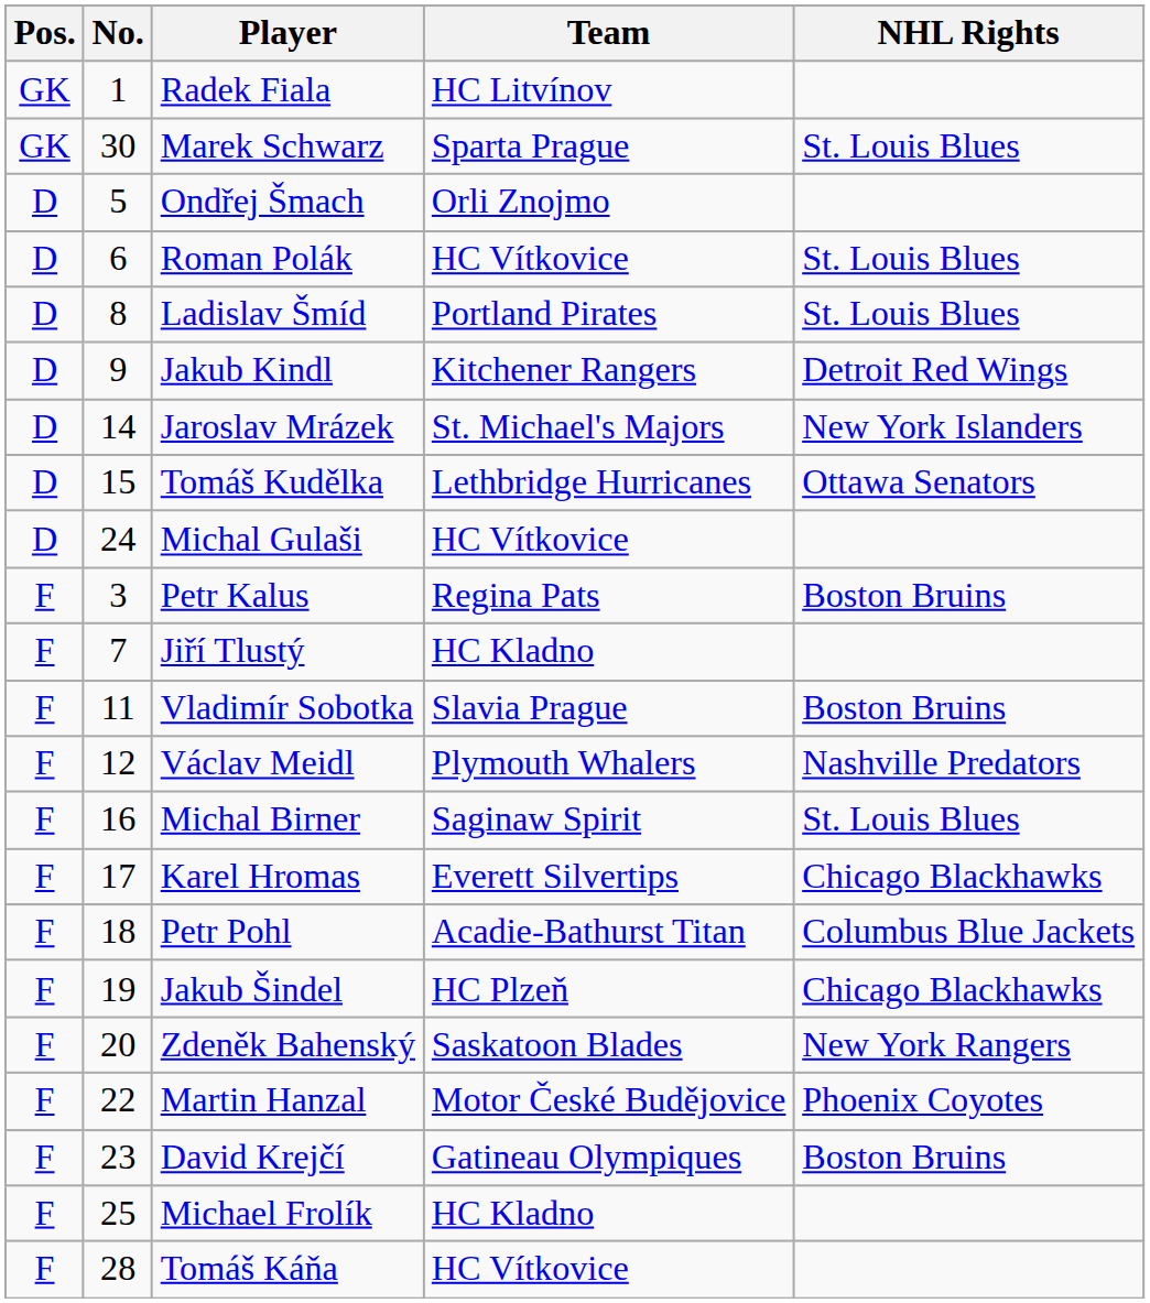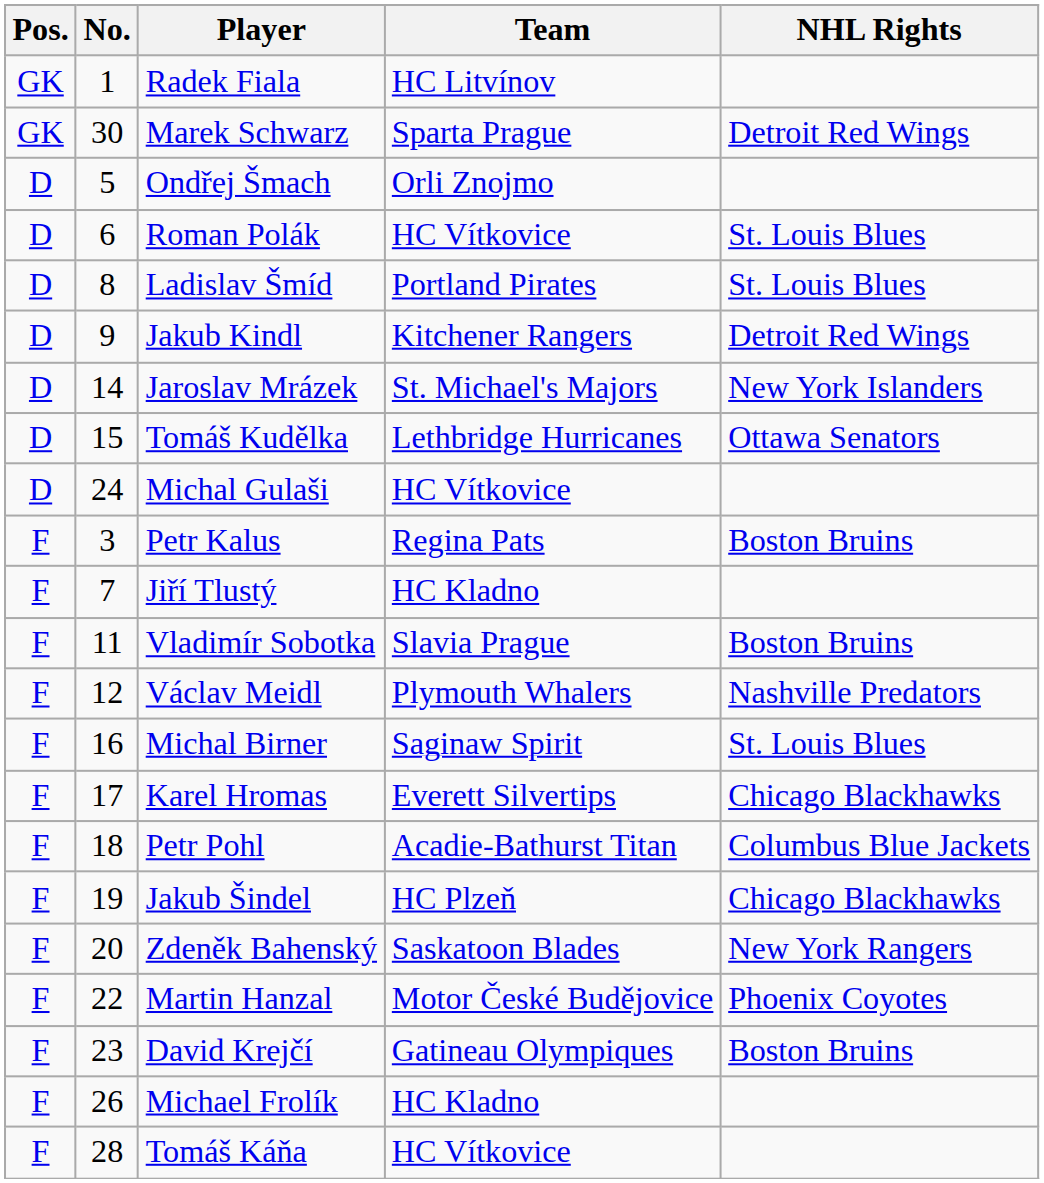 <table class="wikitable sortable">
 <tr>
 <th>Pos.</th>
 <th>No.</th>
 <th>Player</th>
 <th>Team</th>
 <th>NHL Rights</th>
 </tr>
 <tr>
 <td style="text-align:center;"><a href='#'>GK</a></td>
 <td style="text-align:center;">1</td>
 <td><a href='#'>Radek Fiala</a></td>
 <td> <a href='#'>HC Litvínov</a></td>
 <td></td>
 </tr>
 <tr>
 <td style="text-align:center;"><a href='#'>GK</a></td>
 <td style="text-align:center;">30</td>
 <td><a href='#'>Marek Schwarz</a></td>
 <td> <a href='#'>Sparta Prague</a></td>
-<td><a href='#'>St. Louis Blues</a></td>
+<td><a href='#'>Detroit Red Wings</a></td>
 </tr>
 <tr>
 <td style="text-align:center;"><a href='#'>D</a></td>
 <td style="text-align:center;">5</td>
 <td><a href='#'>Ondřej Šmach</a></td>
 <td> <a href='#'>Orli Znojmo</a></td>
 <td></td>
 </tr>
 <tr>
 <td style="text-align:center;"><a href='#'>D</a></td>
 <td style="text-align:center;">6</td>
 <td><a href='#'>Roman Polák</a></td>
 <td> <a href='#'>HC Vítkovice</a></td>
 <td><a href='#'>St. Louis Blues</a></td>
 </tr>
 <tr>
 <td style="text-align:center;"><a href='#'>D</a></td>
 <td style="text-align:center;">8</td>
 <td><a href='#'>Ladislav Šmíd</a></td>
 <td> <a href='#'>Portland Pirates</a></td>
 <td><a href='#'>St. Louis Blues</a></td>
 </tr>
 <tr>
 <td style="text-align:center;"><a href='#'>D</a></td>
 <td style="text-align:center;">9</td>
 <td><a href='#'>Jakub Kindl</a></td>
 <td> <a href='#'>Kitchener Rangers</a></td>
 <td><a href='#'>Detroit Red Wings</a></td>
 </tr>
 <tr>
 <td style="text-align:center;"><a href='#'>D</a></td>
 <td style="text-align:center;">14</td>
 <td><a href='#'>Jaroslav Mrázek</a></td>
 <td> <a href='#'>St. Michael's Majors</a></td>
 <td><a href='#'>New York Islanders</a></td>
 </tr>
 <tr>
 <td style="text-align:center;"><a href='#'>D</a></td>
 <td style="text-align:center;">15</td>
 <td><a href='#'>Tomáš Kudělka</a></td>
 <td> <a href='#'>Lethbridge Hurricanes</a></td>
 <td><a href='#'>Ottawa Senators</a></td>
 </tr>
 <tr>
 <td style="text-align:center;"><a href='#'>D</a></td>
 <td style="text-align:center;">24</td>
 <td><a href='#'>Michal Gulaši</a></td>
 <td> <a href='#'>HC Vítkovice</a></td>
 <td></td>
 </tr>
 <tr>
 <td style="text-align:center;"><a href='#'>F</a></td>
 <td style="text-align:center;">3</td>
 <td><a href='#'>Petr Kalus</a></td>
 <td> <a href='#'>Regina Pats</a></td>
 <td><a href='#'>Boston Bruins</a></td>
 </tr>
 <tr>
 <td style="text-align:center;"><a href='#'>F</a></td>
 <td style="text-align:center;">7</td>
 <td><a href='#'>Jiří Tlustý</a></td>
 <td> <a href='#'>HC Kladno</a></td>
 <td></td>
 </tr>
 <tr>
 <td style="text-align:center;"><a href='#'>F</a></td>
 <td style="text-align:center;">11</td>
 <td><a href='#'>Vladimír Sobotka</a></td>
 <td> <a href='#'>Slavia Prague</a></td>
 <td><a href='#'>Boston Bruins</a></td>
 </tr>
 <tr>
 <td style="text-align:center;"><a href='#'>F</a></td>
 <td style="text-align:center;">12</td>
 <td><a href='#'>Václav Meidl</a></td>
 <td> <a href='#'>Plymouth Whalers</a></td>
 <td><a href='#'>Nashville Predators</a></td>
 </tr>
 <tr>
 <td style="text-align:center;"><a href='#'>F</a></td>
 <td style="text-align:center;">16</td>
 <td><a href='#'>Michal Birner</a></td>
 <td> <a href='#'>Saginaw Spirit</a></td>
 <td><a href='#'>St. Louis Blues</a></td>
 </tr>
 <tr>
 <td style="text-align:center;"><a href='#'>F</a></td>
 <td style="text-align:center;">17</td>
 <td><a href='#'>Karel Hromas</a></td>
 <td> <a href='#'>Everett Silvertips</a></td>
 <td><a href='#'>Chicago Blackhawks</a></td>
 </tr>
 <tr>
 <td style="text-align:center;"><a href='#'>F</a></td>
 <td style="text-align:center;">18</td>
 <td><a href='#'>Petr Pohl</a></td>
 <td> <a href='#'>Acadie-Bathurst Titan</a></td>
 <td><a href='#'>Columbus Blue Jackets</a></td>
 </tr>
 <tr>
 <td style="text-align:center;"><a href='#'>F</a></td>
 <td style="text-align:center;">19</td>
 <td><a href='#'>Jakub Šindel</a></td>
 <td> <a href='#'>HC Plzeň</a></td>
 <td><a href='#'>Chicago Blackhawks</a></td>
 </tr>
 <tr>
 <td style="text-align:center;"><a href='#'>F</a></td>
 <td style="text-align:center;">20</td>
 <td><a href='#'>Zdeněk Bahenský</a></td>
 <td> <a href='#'>Saskatoon Blades</a></td>
 <td><a href='#'>New York Rangers</a></td>
 </tr>
 <tr>
 <td style="text-align:center;"><a href='#'>F</a></td>
 <td style="text-align:center;">22</td>
 <td><a href='#'>Martin Hanzal</a></td>
 <td> <a href='#'>Motor České Budějovice</a></td>
 <td><a href='#'>Phoenix Coyotes</a></td>
 </tr>
 <tr>
 <td style="text-align:center;"><a href='#'>F</a></td>
 <td style="text-align:center;">23</td>
 <td><a href='#'>David Krejčí</a></td>
 <td> <a href='#'>Gatineau Olympiques</a></td>
 <td><a href='#'>Boston Bruins</a></td>
 </tr>
 <tr>
 <td style="text-align:center;"><a href='#'>F</a></td>
-<td style="text-align:center;">25</td>
+<td style="text-align:center;">26</td>
 <td><a href='#'>Michael Frolík</a></td>
 <td> <a href='#'>HC Kladno</a></td>
 <td></td>
 </tr>
 <tr>
 <td style="text-align:center;"><a href='#'>F</a></td>
 <td style="text-align:center;">28</td>
 <td><a href='#'>Tomáš Káňa</a></td>
 <td> <a href='#'>HC Vítkovice</a></td>
 <td></td>
 </tr>
 <tr>
 </tr>
 </table>
